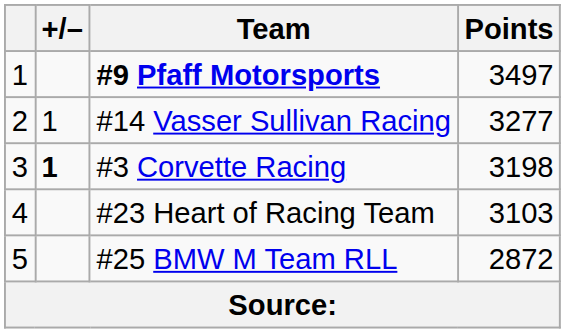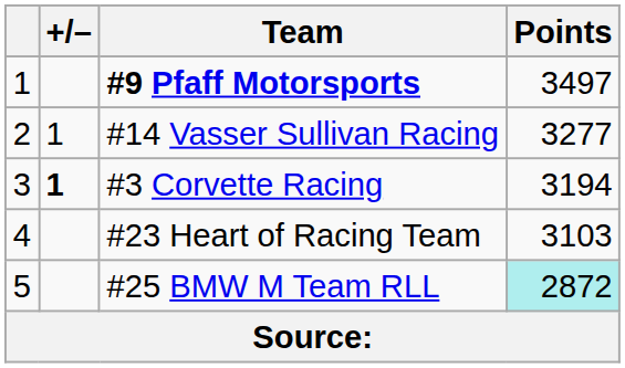 <table class="wikitable" style="font-size: 95%;">
 <tr>
 <th scope="col"></th>
 <th scope="col">+/–</th>
 <th scope="col">Team</th>
 <th scope="col">Points</th>
 </tr>
 <tr>
 <td align=center>1</td>
 <td align="left"></td>
 <td><strong> #9 <a href='#'>Pfaff Motorsports</a></strong></td>
 <td align=right>3497</td>
 </tr>
 <tr>
 <td align=center>2</td>
 <td align="left"> 1</td>
 <td> #14 <a href='#'>Vasser Sullivan Racing</a></td>
 <td align=right>3277</td>
 </tr>
 <tr>
 <td align=center>3</td>
 <td align="left"><strong> 1</strong></td>
 <td> #3 <a href='#'>Corvette Racing</a></td>
-<td align=right>3198</td>
+<td align=right>3194</td>
 </tr>
 <tr>
 <td align=center>4</td>
 <td align="left"></td>
 <td> #23 Heart of Racing Team</td>
 <td align=right>3103</td>
 </tr>
 <tr>
 <td align=center>5</td>
 <td align="left"></td>
 <td> #25 <a href='#'>BMW M Team RLL</a></td>
-<td align=right>2872</td>
+<td align=right style="background: paleturquoise;">2872</td>
 </tr>
 <tr>
 <th colspan=5>Source:</th>
 </tr>
 </table>
